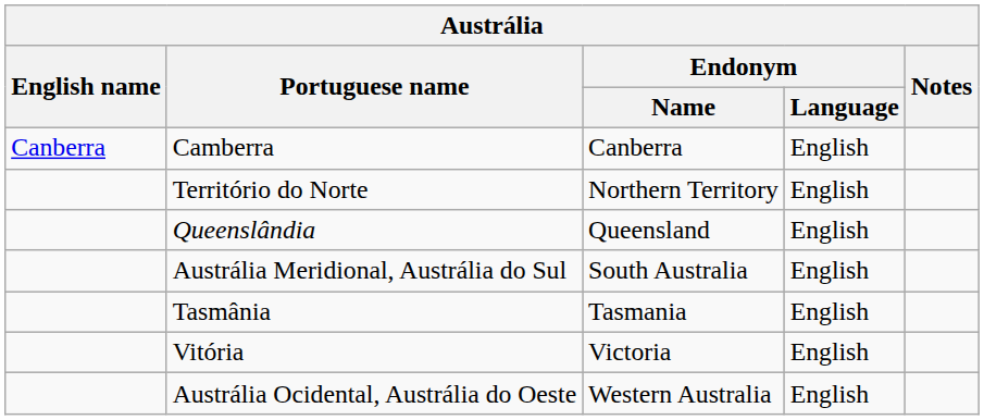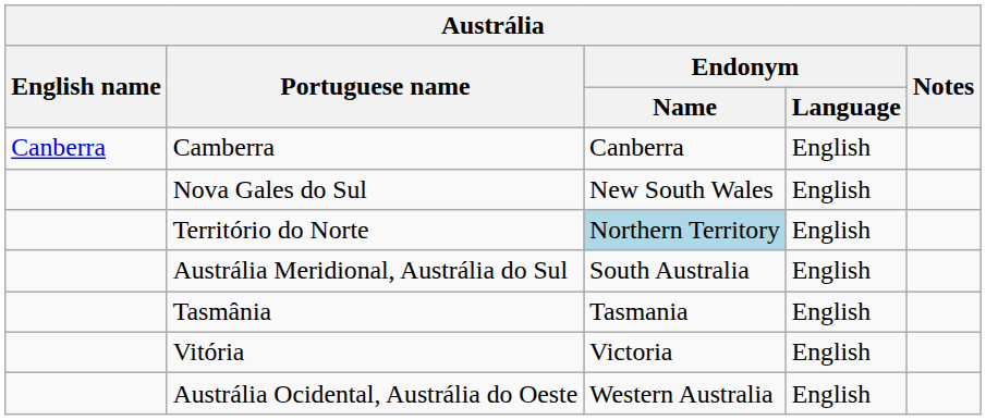 <table class="wikitable sortable">
 <tr>
 <th colspan="5"> Austrália</th>
 </tr>
 <tr>
 <th rowspan="2">English name</th>
 <th rowspan="2">Portuguese name</th>
 <th colspan="2">Endonym</th>
 <th rowspan="2">Notes</th>
 </tr>
 <tr>
 <th>Name</th>
 <th>Language</th>
 </tr>
 <tr>
 <td><a href='#'>Canberra</a></td>
 <td>Camberra</td>
 <td>Canberra</td>
 <td>English</td>
 <td></td>
 </tr>
 <tr>
 <td></td>
-<td>Território do Norte</td>
-<td>Northern Territory</td>
+<td>Nova Gales do Sul</td>
+<td>New South Wales</td>
 <td>English</td>
 <td></td>
 </tr>
 <tr>
 <td></td>
-<td><em>Queenslândia</em></td>
-<td>Queensland</td>
+<td>Território do Norte</td>
+<td style="background: lightblue;">Northern Territory</td>
 <td>English</td>
 <td></td>
 </tr>
 <tr>
 <td></td>
 <td>Austrália Meridional, Austrália do Sul</td>
 <td>South Australia</td>
 <td>English</td>
 <td></td>
 </tr>
 <tr>
 <td></td>
 <td>Tasmânia</td>
 <td>Tasmania</td>
 <td>English</td>
 <td></td>
 </tr>
 <tr>
 <td></td>
 <td>Vitória</td>
 <td>Victoria</td>
 <td>English</td>
 <td></td>
 </tr>
 <tr>
 <td></td>
 <td>Austrália Ocidental, Austrália do Oeste</td>
 <td>Western Australia</td>
 <td>English</td>
 <td></td>
 </tr>
 </table>
